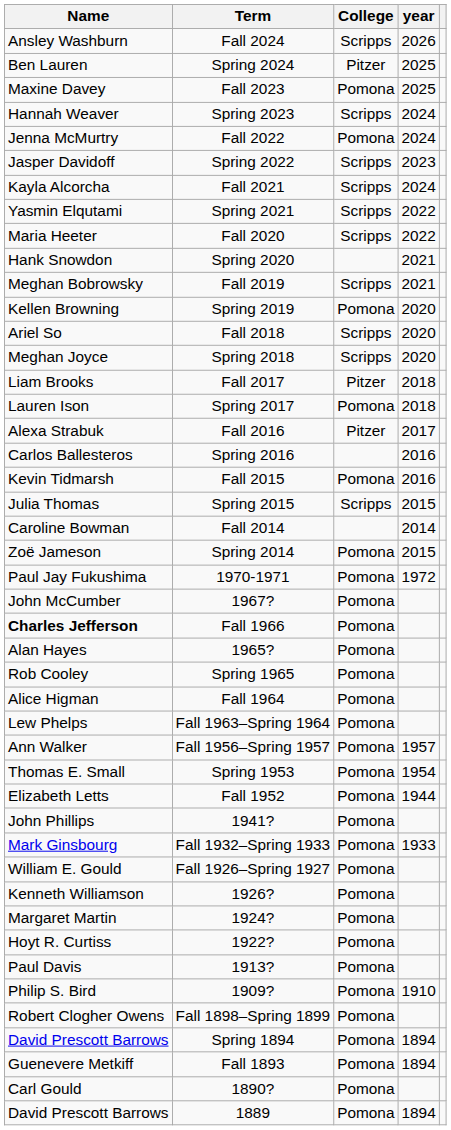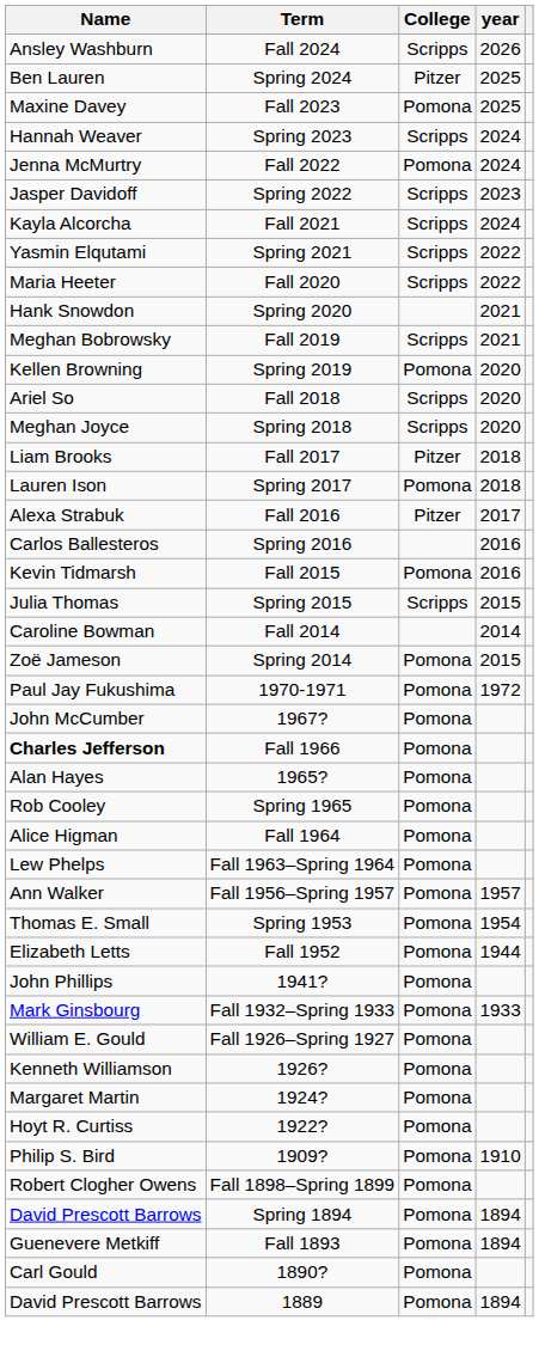 <table class="wikitable" style="text-align:center;">
 <tr>
 <th>Name</th>
 <th>Term</th>
 <th>College</th>
 <th> year</th>
 <th><br></th>
 </tr>
 <tr>
 <td style="text-align:left;">Ansley Washburn</td>
 <td>Fall 2024</td>
 <td>Scripps</td>
 <td>2026</td>
 <td></td>
 </tr>
 <tr>
 <td style="text-align:left;">Ben Lauren</td>
 <td>Spring 2024</td>
 <td>Pitzer</td>
 <td>2025</td>
 <td></td>
 </tr>
 <tr>
 <td style="text-align:left;">Maxine Davey</td>
 <td>Fall 2023</td>
 <td>Pomona</td>
 <td>2025</td>
 <td></td>
 </tr>
 <tr>
 <td style="text-align:left;">Hannah Weaver</td>
 <td>Spring 2023</td>
 <td>Scripps</td>
 <td>2024</td>
 <td></td>
 </tr>
 <tr>
 <td style="text-align:left;">Jenna McMurtry</td>
 <td>Fall 2022</td>
 <td>Pomona</td>
 <td>2024</td>
 <td></td>
 </tr>
 <tr>
 <td style="text-align:left;">Jasper Davidoff</td>
 <td>Spring 2022</td>
 <td>Scripps</td>
 <td>2023</td>
 <td></td>
 </tr>
 <tr>
 <td style="text-align:left;">Kayla Alcorcha</td>
 <td>Fall 2021</td>
 <td>Scripps</td>
 <td>2024</td>
 <td></td>
 </tr>
 <tr>
 <td style="text-align:left;">Yasmin Elqutami</td>
 <td>Spring 2021</td>
 <td>Scripps</td>
 <td>2022</td>
 <td></td>
 </tr>
 <tr>
 <td style="text-align:left;">Maria Heeter</td>
 <td>Fall 2020</td>
 <td>Scripps</td>
 <td>2022</td>
 <td></td>
 </tr>
 <tr>
 <td style="text-align:left;">Hank Snowdon</td>
 <td>Spring 2020</td>
 <td></td>
 <td>2021</td>
 <td></td>
 </tr>
 <tr>
 <td style="text-align:left;">Meghan Bobrowsky</td>
 <td>Fall 2019</td>
 <td>Scripps</td>
 <td>2021</td>
 <td></td>
 </tr>
 <tr>
 <td style="text-align:left;">Kellen Browning</td>
 <td>Spring 2019</td>
 <td>Pomona</td>
 <td>2020</td>
 <td></td>
 </tr>
 <tr>
 <td style="text-align:left;">Ariel So</td>
 <td>Fall 2018</td>
 <td>Scripps</td>
 <td>2020</td>
 <td></td>
 </tr>
 <tr>
 <td style="text-align:left;">Meghan Joyce</td>
 <td>Spring 2018</td>
 <td>Scripps</td>
 <td>2020</td>
 <td></td>
 </tr>
 <tr>
 <td style="text-align:left;">Liam Brooks</td>
 <td>Fall 2017</td>
 <td>Pitzer</td>
 <td>2018</td>
 <td></td>
 </tr>
 <tr>
 <td style="text-align:left;">Lauren Ison</td>
 <td>Spring 2017</td>
 <td>Pomona</td>
 <td>2018</td>
 <td></td>
 </tr>
 <tr>
 <td style="text-align:left;">Alexa Strabuk</td>
 <td>Fall 2016</td>
 <td>Pitzer</td>
 <td>2017</td>
 <td></td>
 </tr>
 <tr>
 <td style="text-align:left;">Carlos Ballesteros</td>
 <td>Spring 2016</td>
 <td></td>
 <td>2016</td>
 <td></td>
 </tr>
 <tr>
 <td style="text-align:left;">Kevin Tidmarsh</td>
 <td>Fall 2015</td>
 <td>Pomona</td>
 <td>2016</td>
 <td></td>
 </tr>
 <tr>
 <td style="text-align:left;">Julia Thomas</td>
 <td>Spring 2015</td>
 <td>Scripps</td>
 <td>2015</td>
 <td></td>
 </tr>
 <tr>
 <td style="text-align:left;">Caroline Bowman</td>
 <td>Fall 2014</td>
 <td></td>
 <td>2014</td>
 <td></td>
 </tr>
 <tr>
 <td style="text-align:left;">Zoë Jameson</td>
 <td>Spring 2014</td>
 <td>Pomona</td>
 <td>2015</td>
 <td></td>
 </tr>
 <tr>
 <td style="text-align:left;">Paul Jay Fukushima</td>
 <td>1970-1971</td>
 <td>Pomona</td>
 <td>1972</td>
 <td></td>
 </tr>
 <tr>
 <td style="text-align:left;">John McCumber</td>
 <td>1967?</td>
 <td>Pomona</td>
 <td></td>
 <td></td>
 </tr>
 <tr>
 <td style="text-align:left;"><strong>Charles Jefferson</strong></td>
 <td>Fall 1966</td>
 <td>Pomona</td>
 <td></td>
 <td></td>
 </tr>
 <tr>
 <td style="text-align:left;">Alan Hayes</td>
 <td>1965?</td>
 <td>Pomona</td>
 <td></td>
 <td></td>
 </tr>
 <tr>
 <td style="text-align:left;">Rob Cooley</td>
 <td>Spring 1965</td>
 <td>Pomona</td>
 <td></td>
 <td></td>
 </tr>
 <tr>
 <td style="text-align:left;">Alice Higman</td>
 <td>Fall 1964</td>
 <td>Pomona</td>
 <td></td>
 <td></td>
 </tr>
 <tr>
 <td style="text-align:left;">Lew Phelps</td>
 <td>Fall 1963–Spring 1964</td>
 <td>Pomona</td>
 <td></td>
 <td></td>
 </tr>
 <tr>
 <td style="text-align:left;">Ann Walker</td>
 <td>Fall 1956–Spring 1957</td>
 <td>Pomona</td>
 <td>1957</td>
 <td></td>
 </tr>
 <tr>
 <td style="text-align:left;">Thomas E. Small</td>
 <td>Spring 1953</td>
 <td>Pomona</td>
 <td>1954</td>
 <td></td>
 </tr>
 <tr>
 <td style="text-align:left;">Elizabeth Letts</td>
 <td>Fall 1952</td>
 <td>Pomona</td>
 <td>1944</td>
 <td></td>
 </tr>
 <tr>
 <td style="text-align:left;">John Phillips</td>
 <td>1941?</td>
 <td>Pomona</td>
 <td></td>
 <td></td>
 </tr>
 <tr>
 <td style="text-align:left;"><a href='#'>Mark Ginsbourg</a></td>
 <td>Fall 1932–Spring 1933</td>
 <td>Pomona</td>
 <td>1933</td>
 <td></td>
 </tr>
 <tr>
 <td style="text-align:left;">William E. Gould</td>
 <td>Fall 1926–Spring 1927</td>
 <td>Pomona</td>
 <td></td>
 <td></td>
 </tr>
 <tr>
 <td style="text-align:left;">Kenneth Williamson</td>
 <td>1926?</td>
 <td>Pomona</td>
 <td></td>
 <td></td>
 </tr>
 <tr>
 <td style="text-align:left;">Margaret Martin</td>
 <td>1924?</td>
 <td>Pomona</td>
 <td></td>
 <td></td>
 </tr>
 <tr>
 <td style="text-align:left;">Hoyt R. Curtiss</td>
 <td>1922?</td>
 <td>Pomona</td>
 <td></td>
 <td></td>
 </tr>
 <tr>
-<td style="text-align:left;">Paul Davis</td>
-<td>1913?</td>
-<td>Pomona</td>
-<td></td>
-<td></td>
-</tr>
-<tr>
 <td style="text-align:left;">Philip S. Bird</td>
 <td>1909?</td>
 <td>Pomona</td>
 <td>1910</td>
 <td></td>
 </tr>
 <tr>
 <td style="text-align:left;">Robert Clogher Owens</td>
 <td>Fall 1898–Spring 1899</td>
 <td>Pomona</td>
 <td></td>
 <td></td>
 </tr>
 <tr>
 <td style="text-align:left;"><a href='#'>David Prescott Barrows</a></td>
 <td>Spring 1894</td>
 <td>Pomona</td>
 <td>1894</td>
 <td></td>
 </tr>
 <tr>
 <td style="text-align:left;">Guenevere Metkiff</td>
 <td>Fall 1893</td>
 <td>Pomona</td>
 <td>1894</td>
 <td></td>
 </tr>
 <tr>
 <td style="text-align:left;">Carl Gould</td>
 <td>1890?</td>
 <td>Pomona</td>
 <td></td>
 <td></td>
 </tr>
 <tr>
 <td style="text-align:left;">David Prescott Barrows</td>
 <td>1889</td>
 <td>Pomona</td>
 <td>1894</td>
 <td></td>
 </tr>
 </table>
